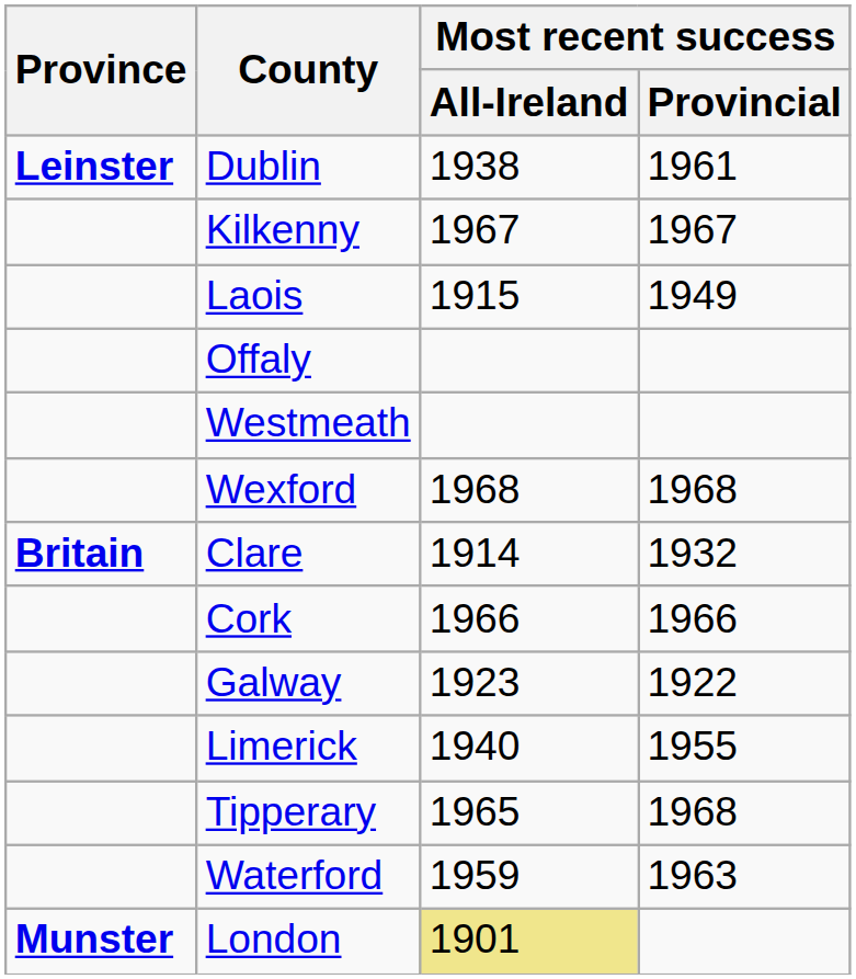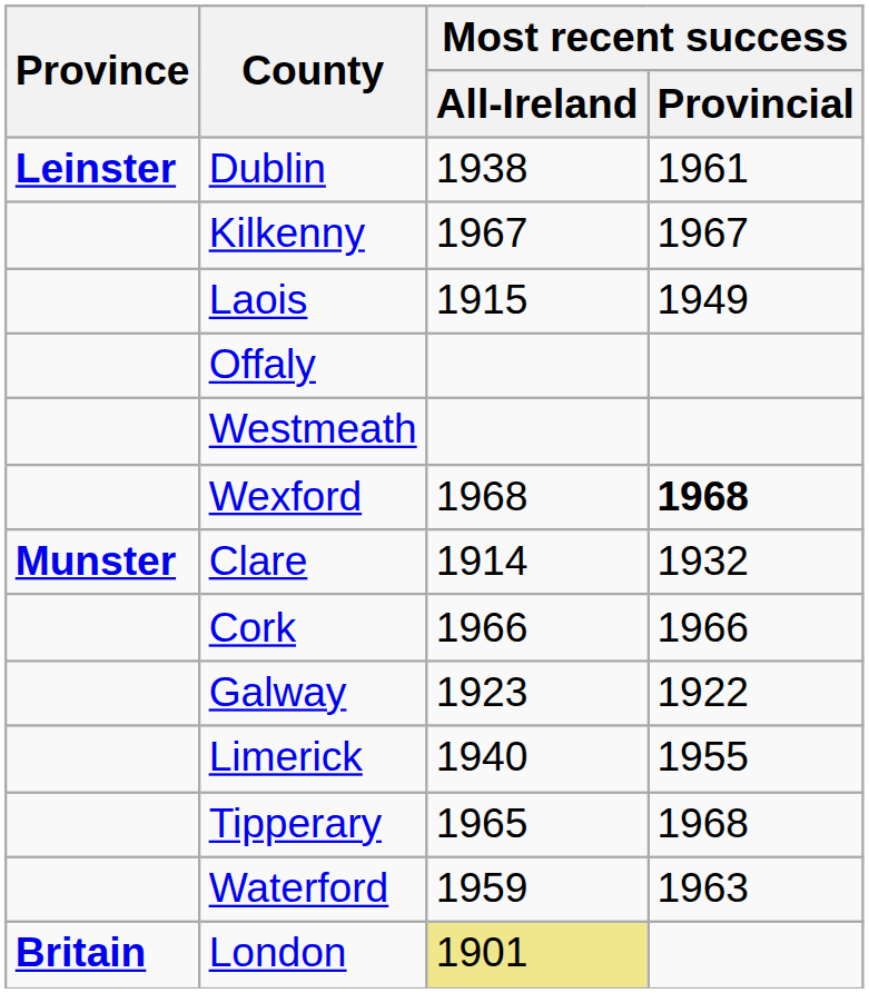 <table class="wikitable">
 <tr>
 <th rowspan="2">Province</th>
 <th rowspan="2">County</th>
 <th colspan="3">Most recent success</th>
 </tr>
 <tr>
 <th>All-Ireland</th>
 <th>Provincial</th>
 </tr>
 <tr>
 <td><strong><a href='#'>Leinster</a></strong></td>
 <td><a href='#'>Dublin</a></td>
 <td>1938</td>
 <td>1961</td>
 </tr>
 <tr>
 <td></td>
 <td><a href='#'>Kilkenny</a></td>
 <td>1967</td>
 <td>1967</td>
 </tr>
 <tr>
 <td></td>
 <td><a href='#'>Laois</a></td>
 <td>1915</td>
 <td>1949</td>
 </tr>
 <tr>
 <td></td>
 <td><a href='#'>Offaly</a></td>
 <td></td>
 <td></td>
 </tr>
 <tr>
 <td></td>
 <td><a href='#'>Westmeath</a></td>
 <td></td>
 <td></td>
 </tr>
 <tr>
 <td></td>
 <td><a href='#'>Wexford</a></td>
 <td>1968</td>
-<td>1968</td>
+<td><strong>1968</strong></td>
 </tr>
 <tr>
-<td><strong><a href='#'>Britain</a></strong></td>
+<td><strong><a href='#'>Munster</a></strong></td>
 <td><a href='#'>Clare</a></td>
 <td>1914</td>
 <td>1932</td>
 </tr>
 <tr>
 <td></td>
 <td><a href='#'>Cork</a></td>
 <td>1966</td>
 <td>1966</td>
 </tr>
 <tr>
 <td></td>
 <td><a href='#'>Galway</a></td>
 <td>1923</td>
 <td>1922</td>
 </tr>
 <tr>
 <td></td>
 <td><a href='#'>Limerick</a></td>
 <td>1940</td>
 <td>1955</td>
 </tr>
 <tr>
 <td></td>
 <td><a href='#'>Tipperary</a></td>
 <td>1965</td>
 <td>1968</td>
 </tr>
 <tr>
 <td></td>
 <td><a href='#'>Waterford</a></td>
 <td>1959</td>
 <td>1963</td>
 </tr>
 <tr>
-<td><strong><a href='#'>Munster</a></strong></td>
+<td><strong><a href='#'>Britain</a></strong></td>
 <td><a href='#'>London</a></td>
 <td style="background: khaki;">1901</td>
 <td></td>
 </tr>
 </table>
